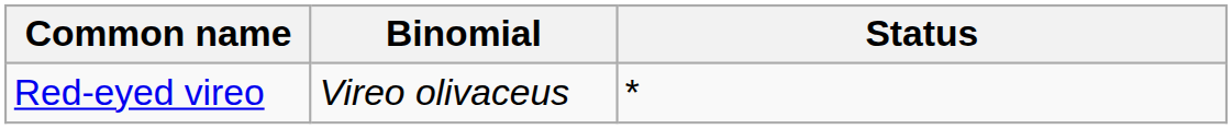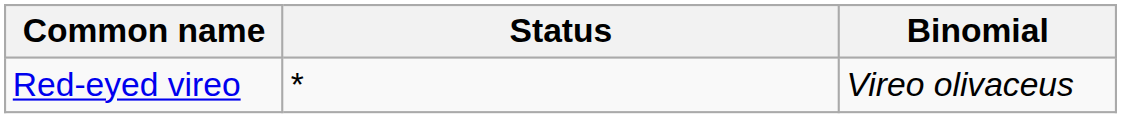 <table width=60% class="wikitable">
 <tr>
 <th width=15%>Common name</th>
+<th width=30%>Status</th>
 <th width=15%>Binomial</th>
-<th width=30%>Status</th>
 </tr>
 <tr>
 <td><a href='#'>Red-eyed vireo</a></td>
+<td>*</td>
 <td><em>Vireo olivaceus</em></td>
-<td>*</td>
 </tr>
 </table>
